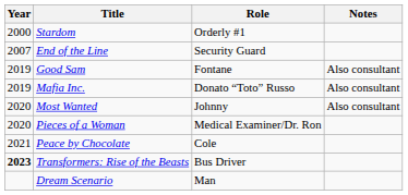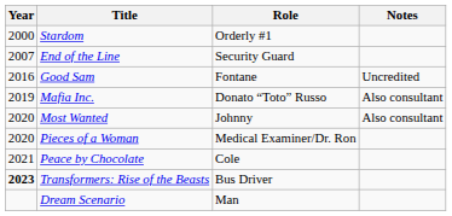 <table class="wikitable sortable">
 <tr>
 <th>Year</th>
 <th>Title</th>
 <th>Role</th>
 <th class="unsortable">Notes</th>
 </tr>
 <tr>
 <td>2000</td>
 <td><em><a href='#'>Stardom</a></em></td>
 <td>Orderly #1</td>
 <td></td>
 </tr>
 <tr>
 <td>2007</td>
 <td><em><a href='#'>End of the Line</a></em></td>
 <td>Security Guard</td>
 <td></td>
 </tr>
 <tr>
-<td>2019</td>
+<td>2016</td>
 <td><em><a href='#'>Good Sam</a></em></td>
 <td>Fontane</td>
-<td>Also consultant</td>
+<td>Uncredited</td>
 </tr>
 <tr>
 <td>2019</td>
 <td><em><a href='#'>Mafia Inc.</a></em></td>
 <td>Donato “Toto” Russo</td>
 <td>Also consultant</td>
 </tr>
 <tr>
 <td>2020</td>
 <td><em><a href='#'>Most Wanted</a></em></td>
 <td>Johnny</td>
 <td>Also consultant</td>
 </tr>
 <tr>
 <td>2020</td>
 <td><em><a href='#'>Pieces of a Woman</a></em></td>
 <td>Medical Examiner/Dr. Ron</td>
 <td></td>
 </tr>
 <tr>
 <td>2021</td>
 <td><em><a href='#'>Peace by Chocolate</a></em></td>
 <td>Cole</td>
 <td></td>
 </tr>
 <tr>
 <td><strong>2023</strong></td>
 <td><em><a href='#'>Transformers: Rise of the Beasts</a></em></td>
 <td>Bus Driver</td>
 <td></td>
 </tr>
 <tr>
 <td></td>
 <td><em><a href='#'>Dream Scenario</a></em></td>
 <td>Man</td>
 </tr>
 </table>
